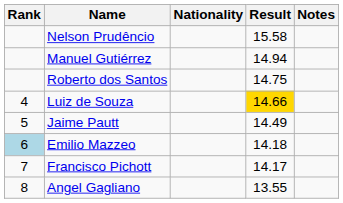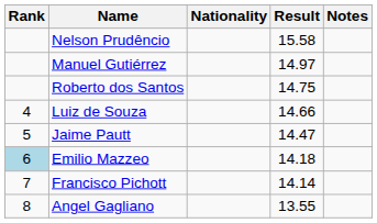 <table class="wikitable sortable" style="text-align:center">
 <tr>
 <th>Rank</th>
 <th>Name</th>
 <th>Nationality</th>
 <th>Result</th>
 <th>Notes</th>
 </tr>
 <tr>
 <td></td>
 <td align=left><a href='#'>Nelson Prudêncio</a></td>
 <td align=left></td>
 <td>15.58</td>
 <td></td>
 </tr>
 <tr>
 <td></td>
 <td align=left><a href='#'>Manuel Gutiérrez</a></td>
 <td align=left></td>
-<td>14.94</td>
+<td>14.97</td>
 <td></td>
 </tr>
 <tr>
 <td></td>
 <td align=left><a href='#'>Roberto dos Santos</a></td>
 <td align=left></td>
 <td>14.75</td>
 <td></td>
 </tr>
 <tr>
 <td>4</td>
 <td align=left><a href='#'>Luiz de Souza</a></td>
 <td align=left></td>
-<td style="background: gold;">14.66</td>
+<td>14.66</td>
 <td></td>
 </tr>
 <tr>
 <td>5</td>
 <td align=left><a href='#'>Jaime Pautt</a></td>
 <td align=left></td>
-<td>14.49</td>
+<td>14.47</td>
 <td></td>
 </tr>
 <tr>
 <td style="background: lightblue;">6</td>
 <td align=left><a href='#'>Emilio Mazzeo</a></td>
 <td align=left></td>
 <td>14.18</td>
 <td></td>
 </tr>
 <tr>
 <td>7</td>
 <td align=left><a href='#'>Francisco Pichott</a></td>
 <td align=left></td>
-<td>14.17</td>
+<td>14.14</td>
 <td></td>
 </tr>
 <tr>
 <td>8</td>
 <td align=left><a href='#'>Angel Gagliano</a></td>
 <td align=left></td>
 <td>13.55</td>
 <td></td>
 </tr>
 </table>
